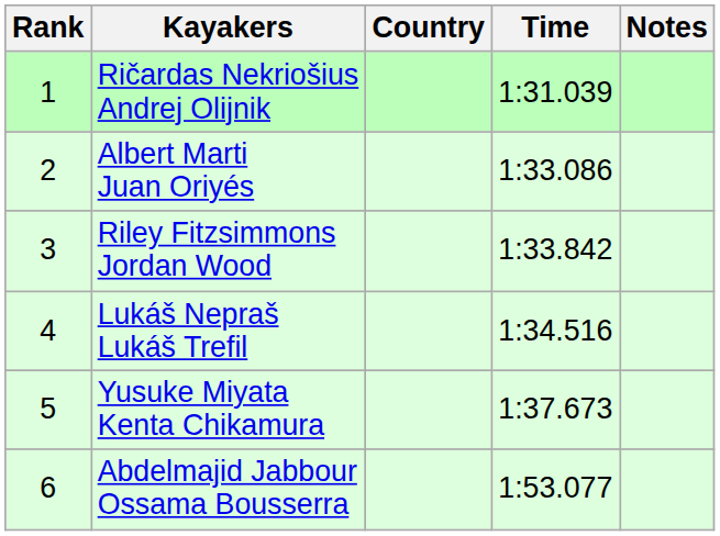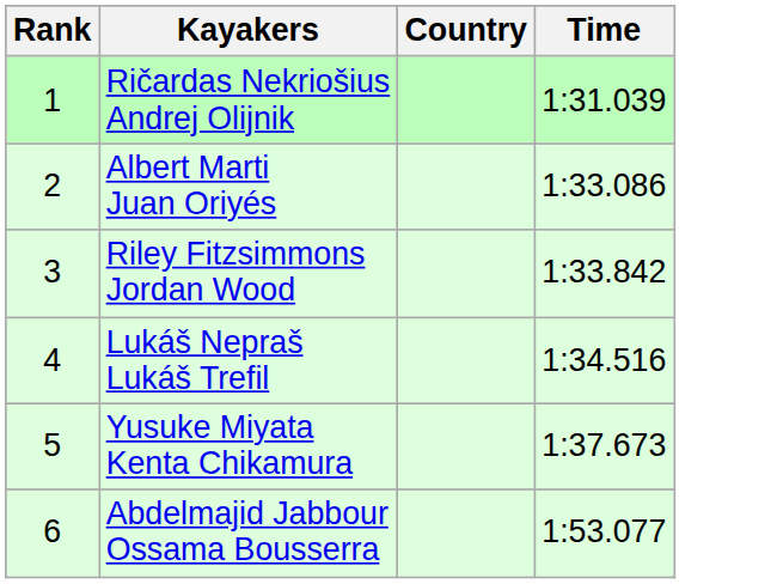 <table class="wikitable" style="text-align:center">
 <tr>
 <th>Rank</th>
 <th>Kayakers</th>
 <th>Country</th>
 <th>Time</th>
-<th>Notes</th>
 </tr>
 <tr bgcolor=bbffbb>
 <td>1</td>
 <td align="left"><a href='#'>Ričardas Nekriošius</a><br><a href='#'>Andrej Olijnik</a></td>
 <td align="left"></td>
 <td>1:31.039</td>
-<td></td>
 </tr>
 <tr bgcolor=ddffdd>
 <td>2</td>
 <td align="left"><a href='#'>Albert Marti</a><br><a href='#'>Juan Oriyés</a></td>
 <td align="left"></td>
 <td>1:33.086</td>
-<td></td>
 </tr>
 <tr bgcolor=ddffdd>
 <td>3</td>
 <td align="left"><a href='#'>Riley Fitzsimmons</a><br><a href='#'>Jordan Wood</a></td>
 <td align="left"></td>
 <td>1:33.842</td>
-<td></td>
 </tr>
 <tr bgcolor=ddffdd>
 <td>4</td>
 <td align="left"><a href='#'>Lukáš Nepraš</a><br><a href='#'>Lukáš Trefil</a></td>
 <td align="left"></td>
 <td>1:34.516</td>
-<td></td>
 </tr>
 <tr bgcolor=ddffdd>
 <td>5</td>
 <td align="left"><a href='#'>Yusuke Miyata</a><br><a href='#'>Kenta Chikamura</a></td>
 <td align="left"></td>
 <td>1:37.673</td>
-<td></td>
 </tr>
 <tr bgcolor=ddffdd>
 <td>6</td>
 <td align="left"><a href='#'>Abdelmajid Jabbour</a><br><a href='#'>Ossama Bousserra</a></td>
 <td align="left"></td>
 <td>1:53.077</td>
-<td></td>
 </tr>
 </table>
